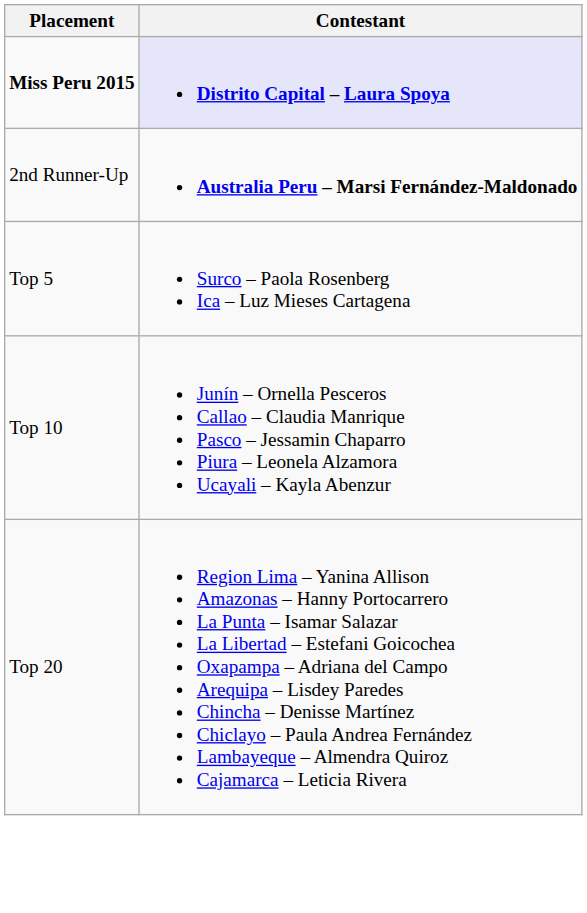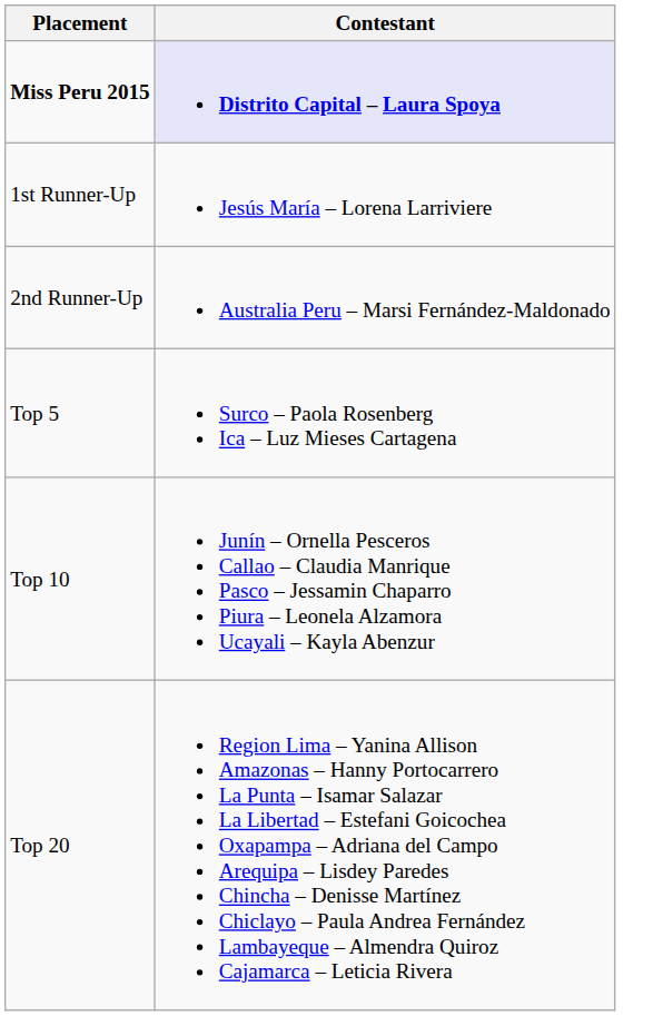 <table class="wikitable sortable" style="font-size: 90%;">
 <tr>
 <th>Placement</th>
 <th>Contestant</th>
 </tr>
 <tr>
 <td><strong>Miss Peru 2015</strong></td>
 <td style="background: lavender;"><br><ul><li><strong><a href='#'>Distrito Capital</a> – <a href='#'>Laura Spoya</a></strong></li></ul></td>
 </tr>
 <tr>
+<td>1st Runner-Up</td>
+<td><br><ul><li><a href='#'>Jesús María</a> – Lorena Larriviere</li></ul></td>
+</tr>
+<tr>
 <td>2nd Runner-Up</td>
-<td><strong><br><ul><li><a href='#'>Australia Peru</a> – Marsi Fernández-Maldonado</li></ul></strong></td>
+<td><br><ul><li><a href='#'>Australia Peru</a> – Marsi Fernández-Maldonado</li></ul></td>
 </tr>
 <tr>
 <td>Top 5</td>
 <td><br><ul><li><a href='#'>Surco</a> – Paola Rosenberg</li><li><a href='#'>Ica</a> – Luz Mieses Cartagena</li></ul></td>
 </tr>
 <tr>
 <td>Top 10</td>
 <td><br><ul><li><a href='#'>Junín</a> – Ornella Pesceros</li><li><a href='#'>Callao</a> – Claudia Manrique</li><li><a href='#'>Pasco</a> – Jessamin Chaparro</li><li><a href='#'>Piura</a> – Leonela Alzamora</li><li><a href='#'>Ucayali</a> – Kayla Abenzur</li></ul></td>
 </tr>
 <tr>
 <td>Top 20</td>
 <td><br><ul><li><a href='#'>Region Lima</a> – Yanina Allison</li><li><a href='#'>Amazonas</a> – Hanny Portocarrero</li><li><a href='#'>La Punta</a> – Isamar Salazar</li><li><a href='#'>La Libertad</a> – Estefani Goicochea</li><li><a href='#'>Oxapampa</a> – Adriana del Campo</li><li><a href='#'>Arequipa</a> – Lisdey Paredes</li><li><a href='#'>Chincha</a> – Denisse Martínez</li><li><a href='#'>Chiclayo</a> – Paula Andrea Fernández</li><li><a href='#'>Lambayeque</a> – Almendra Quiroz</li><li><a href='#'>Cajamarca</a> – Leticia Rivera</li></ul></td>
 </tr>
 </table>
